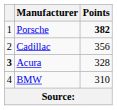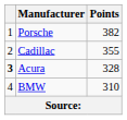 <table class="wikitable" style="font-size: 95%;">
 <tr>
 <th scope="col"></th>
 <th scope="col">Manufacturer</th>
 <th scope="col">Points</th>
 </tr>
 <tr>
 <td align=center>1</td>
 <td> <a href='#'>Porsche</a></td>
-<td align=right><strong>382</strong></td>
+<td align=right>382</td>
 </tr>
 <tr>
 <td align=center>2</td>
 <td> <a href='#'>Cadillac</a></td>
-<td align=right>356</td>
+<td align=right>355</td>
 </tr>
 <tr>
 <td align=center><strong>3</strong></td>
 <td> <a href='#'>Acura</a></td>
 <td align=right>328</td>
 </tr>
 <tr>
 <td align=center>4</td>
 <td> <a href='#'>BMW</a></td>
 <td align=right>310</td>
 </tr>
 <tr>
 <th colspan=5>Source:</th>
 </tr>
 </table>
